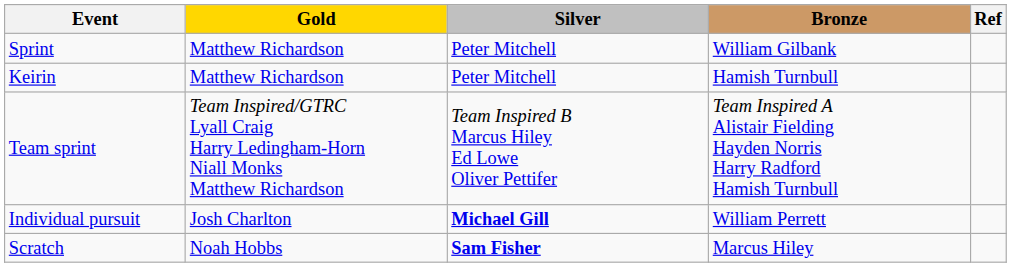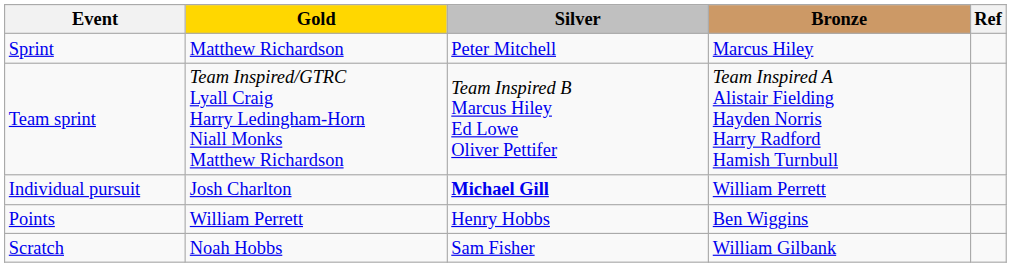 <table class="wikitable" style="font-size: 100%">
 <tr>
 <th width=150>Event</th>
 <th width=220 style="background-color: gold;">Gold</th>
 <th width=220 style="background-color: silver;">Silver</th>
 <th width=220 style="background-color: #cc9966;">Bronze</th>
 <th width=20>Ref</th>
 </tr>
 <tr>
 <td><a href='#'>Sprint</a></td>
 <td><a href='#'>Matthew Richardson</a></td>
 <td><a href='#'>Peter Mitchell</a></td>
-<td><a href='#'>William Gilbank</a></td>
-<td></td>
-</tr>
-<tr>
-<td><a href='#'>Keirin</a></td>
-<td><a href='#'>Matthew Richardson</a></td>
-<td><a href='#'>Peter Mitchell</a></td>
-<td><a href='#'>Hamish Turnbull</a></td>
+<td><a href='#'>Marcus Hiley</a></td>
 <td></td>
 </tr>
 <tr>
 <td><a href='#'>Team sprint</a></td>
 <td><em>Team Inspired/GTRC</em><br><a href='#'>Lyall Craig</a><br><a href='#'>Harry Ledingham-Horn</a><br><a href='#'>Niall Monks</a><br><a href='#'>Matthew Richardson</a></td>
 <td><em>Team Inspired B</em><br><a href='#'>Marcus Hiley</a><br><a href='#'>Ed Lowe</a><br><a href='#'>Oliver Pettifer</a></td>
 <td><em>Team Inspired A</em><br><a href='#'>Alistair Fielding</a><br><a href='#'>Hayden Norris</a><br><a href='#'>Harry Radford</a><br><a href='#'>Hamish Turnbull</a></td>
 <td></td>
 </tr>
 <tr>
 <td><a href='#'>Individual pursuit</a></td>
 <td><a href='#'>Josh Charlton</a></td>
 <td><strong><a href='#'>Michael Gill</a></strong></td>
 <td><a href='#'>William Perrett</a></td>
 <td></td>
 </tr>
 <tr>
+<td><a href='#'>Points</a></td>
+<td><a href='#'>William Perrett</a></td>
+<td><a href='#'>Henry Hobbs</a></td>
+<td><a href='#'>Ben Wiggins</a></td>
+<td></td>
+</tr>
+<tr>
 <td><a href='#'>Scratch</a></td>
 <td><a href='#'>Noah Hobbs</a></td>
-<td><strong><a href='#'>Sam Fisher</a></strong></td>
-<td><a href='#'>Marcus Hiley</a></td>
+<td><a href='#'>Sam Fisher</a></td>
+<td><a href='#'>William Gilbank</a></td>
 <td></td>
 </tr>
 </table>
